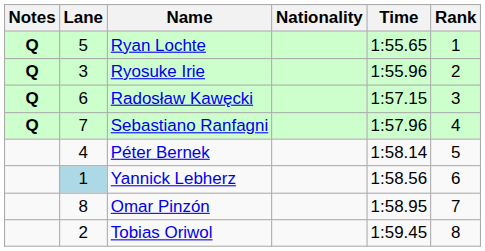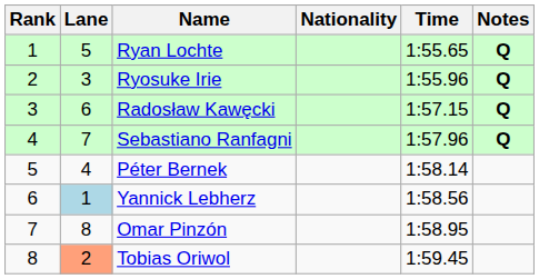 <table class="wikitable sortable" style="text-align:center">
 <tr>
-<th>Notes</th>
+<th>Rank</th>
 <th>Lane</th>
 <th>Name</th>
 <th>Nationality</th>
 <th>Time</th>
-<th>Rank</th>
+<th>Notes</th>
 </tr>
 <tr bgcolor=ccffcc>
-<td><strong>Q</strong></td>
+<td>1</td>
 <td>5</td>
 <td align=left><a href='#'>Ryan Lochte</a></td>
 <td align=left></td>
 <td>1:55.65</td>
-<td>1</td>
+<td><strong>Q</strong></td>
 </tr>
 <tr bgcolor=ccffcc>
-<td><strong>Q</strong></td>
+<td>2</td>
 <td>3</td>
 <td align=left><a href='#'>Ryosuke Irie</a></td>
 <td align=left></td>
 <td>1:55.96</td>
-<td>2</td>
+<td><strong>Q</strong></td>
 </tr>
 <tr bgcolor=ccffcc>
-<td><strong>Q</strong></td>
+<td>3</td>
 <td>6</td>
 <td align=left><a href='#'>Radosław Kawęcki</a></td>
 <td align=left></td>
 <td>1:57.15</td>
-<td>3</td>
+<td><strong>Q</strong></td>
 </tr>
 <tr bgcolor=ccffcc>
-<td><strong>Q</strong></td>
+<td>4</td>
 <td>7</td>
 <td align=left><a href='#'>Sebastiano Ranfagni</a></td>
 <td align=left></td>
 <td>1:57.96</td>
-<td>4</td>
+<td><strong>Q</strong></td>
 </tr>
 <tr>
-<td></td>
+<td>5</td>
 <td>4</td>
 <td align=left><a href='#'>Péter Bernek</a></td>
 <td align=left></td>
 <td>1:58.14</td>
-<td>5</td>
+<td></td>
 </tr>
 <tr>
-<td></td>
+<td>6</td>
 <td style="background: lightblue;">1</td>
 <td align=left><a href='#'>Yannick Lebherz</a></td>
 <td align=left></td>
 <td>1:58.56</td>
-<td>6</td>
+<td></td>
 </tr>
 <tr>
-<td></td>
+<td>7</td>
 <td>8</td>
 <td align=left><a href='#'>Omar Pinzón</a></td>
 <td align=left></td>
 <td>1:58.95</td>
-<td>7</td>
+<td></td>
 </tr>
 <tr>
-<td></td>
-<td>2</td>
+<td>8</td>
+<td style="background: lightsalmon;">2</td>
 <td align=left><a href='#'>Tobias Oriwol</a></td>
 <td align=left></td>
 <td>1:59.45</td>
-<td>8</td>
+<td></td>
 </tr>
 </table>
